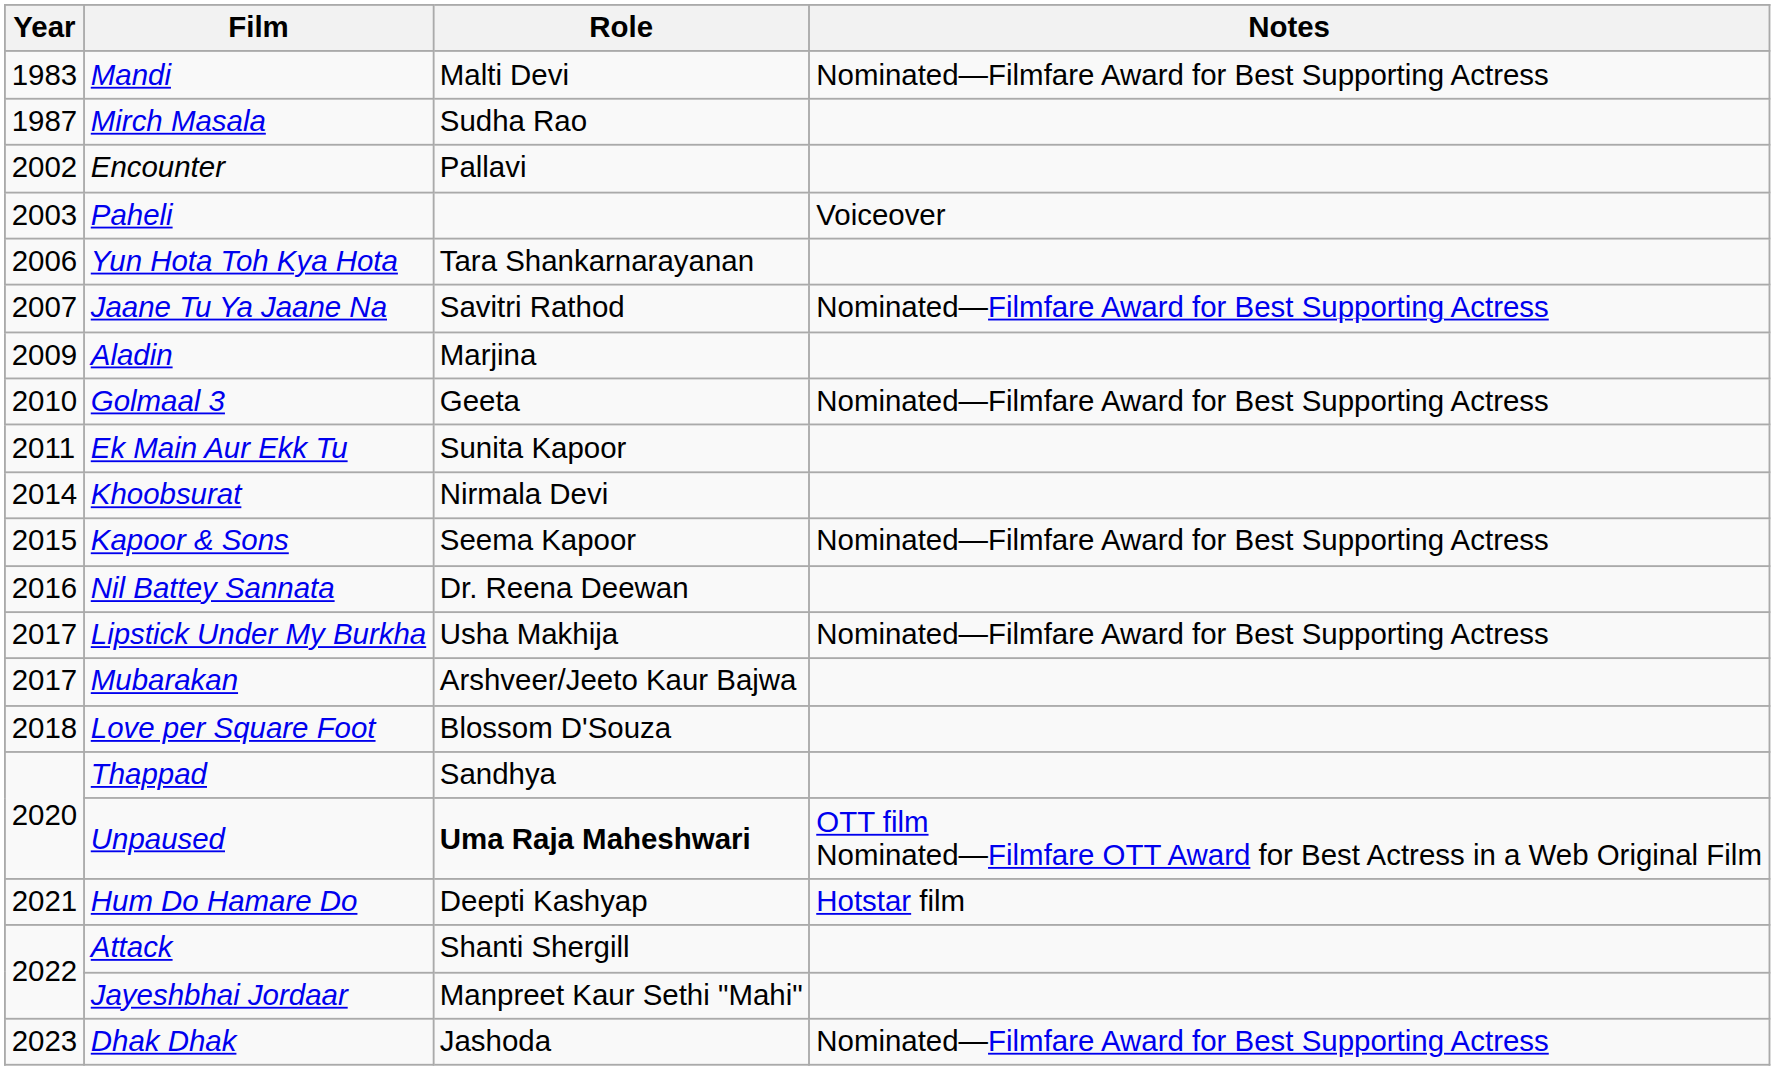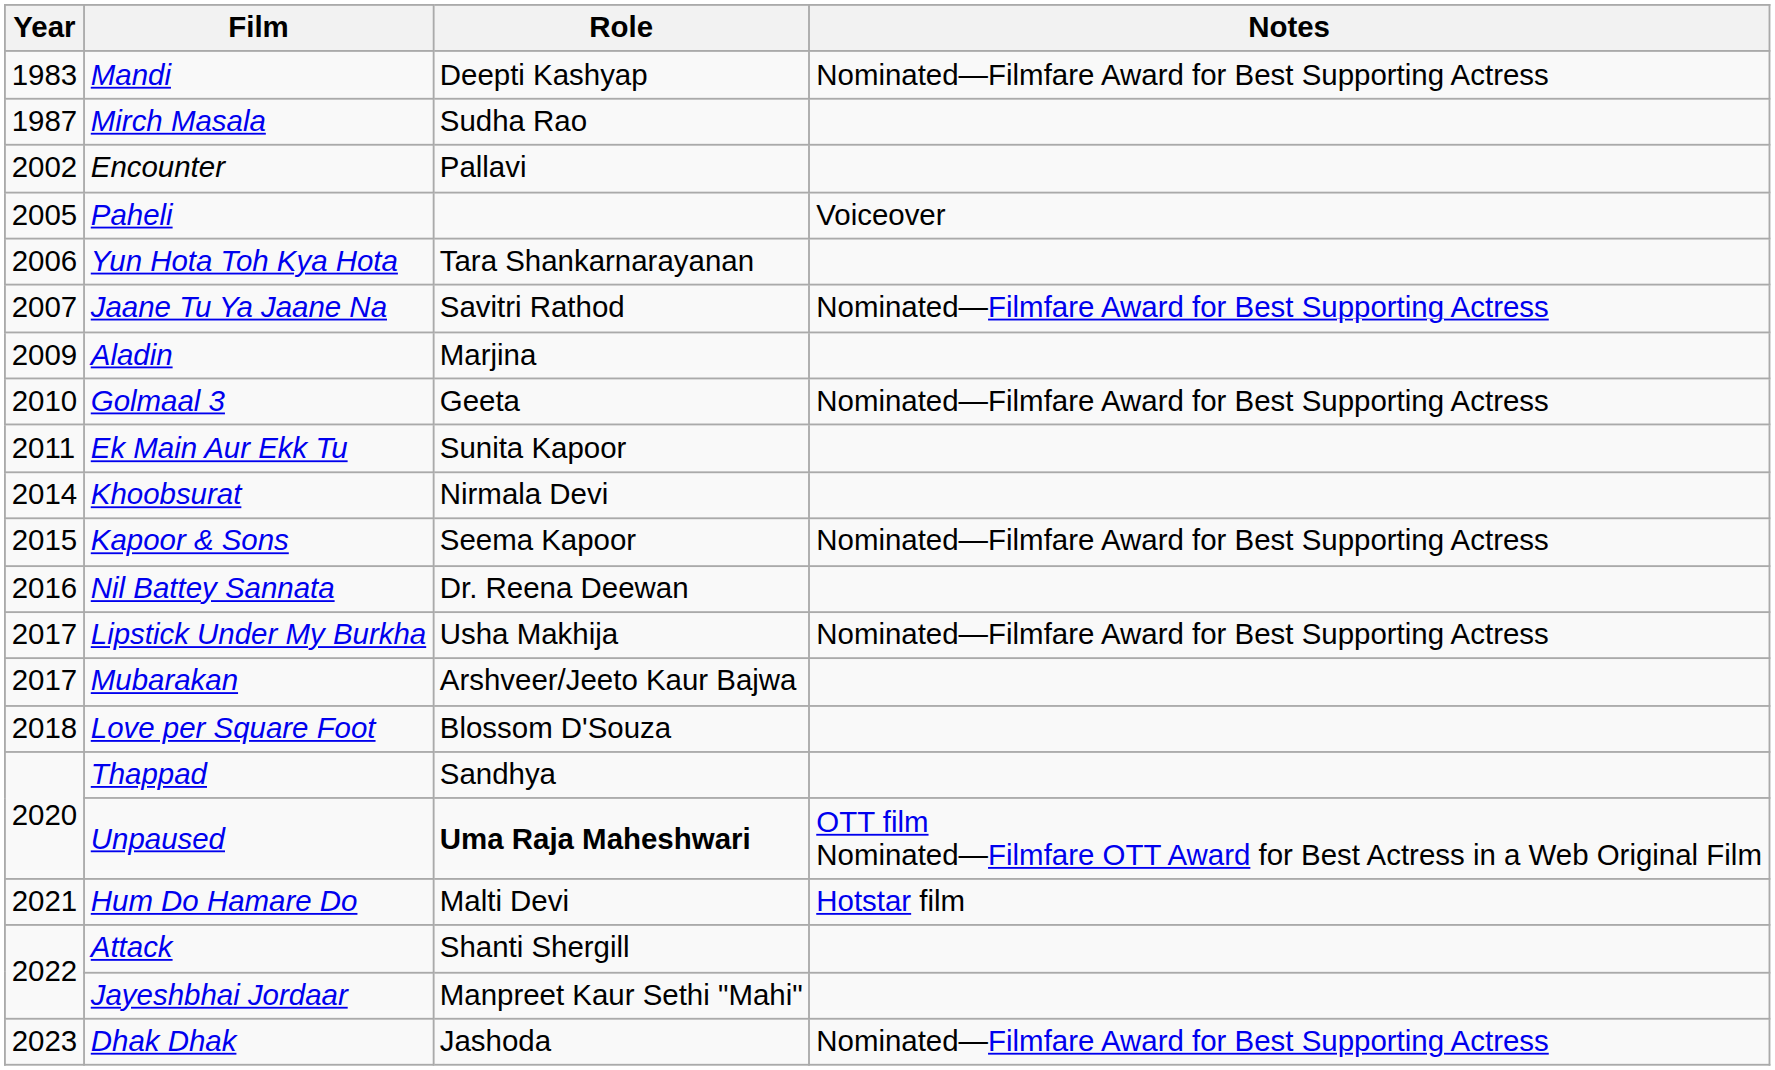 <table class="wikitable">
 <tr>
 <th>Year</th>
 <th>Film</th>
 <th>Role</th>
 <th>Notes</th>
 </tr>
 <tr>
 <td>1983</td>
 <td><em><a href='#'>Mandi</a></em></td>
-<td>Malti Devi</td>
+<td>Deepti Kashyap</td>
 <td>Nominated—Filmfare Award for Best Supporting Actress</td>
 </tr>
 <tr>
 <td>1987</td>
 <td><em><a href='#'>Mirch Masala</a></em></td>
 <td>Sudha Rao</td>
 <td></td>
 </tr>
 <tr>
 <td>2002</td>
 <td><em>Encounter</em></td>
 <td>Pallavi</td>
 <td></td>
 </tr>
 <tr>
-<td>2003</td>
+<td>2005</td>
 <td><em><a href='#'>Paheli</a></em></td>
 <td></td>
 <td>Voiceover</td>
 </tr>
 <tr>
 <td>2006</td>
 <td><em><a href='#'>Yun Hota Toh Kya Hota</a></em></td>
 <td>Tara Shankarnarayanan</td>
 <td></td>
 </tr>
 <tr>
 <td>2007</td>
 <td><em><a href='#'>Jaane Tu Ya Jaane Na</a></em></td>
 <td>Savitri Rathod</td>
 <td>Nominated—<a href='#'>Filmfare Award for Best Supporting Actress</a></td>
 </tr>
 <tr>
 <td>2009</td>
 <td><em><a href='#'>Aladin</a></em></td>
 <td>Marjina</td>
 <td></td>
 </tr>
 <tr>
 <td>2010</td>
 <td><em><a href='#'>Golmaal 3</a></em></td>
 <td>Geeta</td>
 <td>Nominated—Filmfare Award for Best Supporting Actress</td>
 </tr>
 <tr>
 <td>2011</td>
 <td><em><a href='#'>Ek Main Aur Ekk Tu</a></em></td>
 <td>Sunita Kapoor</td>
 <td></td>
 </tr>
 <tr>
 <td>2014</td>
 <td><em><a href='#'>Khoobsurat</a></em></td>
 <td>Nirmala Devi</td>
 <td></td>
 </tr>
 <tr>
 <td>2015</td>
 <td><em><a href='#'>Kapoor & Sons</a></em></td>
 <td>Seema Kapoor</td>
 <td>Nominated—Filmfare Award for Best Supporting Actress</td>
 </tr>
 <tr>
 <td>2016</td>
 <td><em><a href='#'>Nil Battey Sannata</a></em></td>
 <td>Dr. Reena Deewan</td>
 <td></td>
 </tr>
 <tr>
 <td>2017</td>
 <td><em><a href='#'>Lipstick Under My Burkha</a></em></td>
 <td>Usha Makhija</td>
 <td>Nominated—Filmfare Award for Best Supporting Actress</td>
 </tr>
 <tr>
 <td>2017</td>
 <td><em><a href='#'>Mubarakan</a></em></td>
 <td>Arshveer/Jeeto Kaur Bajwa</td>
 <td></td>
 </tr>
 <tr>
 <td>2018</td>
 <td><em><a href='#'>Love per Square Foot</a></em></td>
 <td>Blossom D'Souza</td>
 <td></td>
 </tr>
 <tr>
 <td rowspan="2">2020</td>
 <td><em><a href='#'>Thappad</a></em></td>
 <td>Sandhya</td>
 <td></td>
 </tr>
 <tr>
 <td><em><a href='#'>Unpaused</a></em></td>
 <td><strong>Uma Raja Maheshwari</strong></td>
 <td><a href='#'>OTT film</a><br>Nominated—<a href='#'>Filmfare OTT Award</a> for Best Actress in a Web Original Film</td>
 </tr>
 <tr>
 <td>2021</td>
 <td><em><a href='#'>Hum Do Hamare Do</a></em></td>
-<td>Deepti Kashyap</td>
+<td>Malti Devi</td>
 <td><a href='#'>Hotstar</a> film</td>
 </tr>
 <tr>
 <td Rowspan=2>2022</td>
 <td><em><a href='#'>Attack</a></em></td>
 <td>Shanti Shergill</td>
 <td></td>
 </tr>
 <tr>
 <td><em><a href='#'>Jayeshbhai Jordaar</a></em></td>
 <td>Manpreet Kaur Sethi "Mahi"</td>
 <td></td>
 </tr>
 <tr>
 <td>2023</td>
 <td><em><a href='#'>Dhak Dhak</a></em></td>
 <td>Jashoda</td>
 <td>Nominated—<a href='#'>Filmfare Award for Best Supporting Actress</a></td>
 </tr>
 </table>
